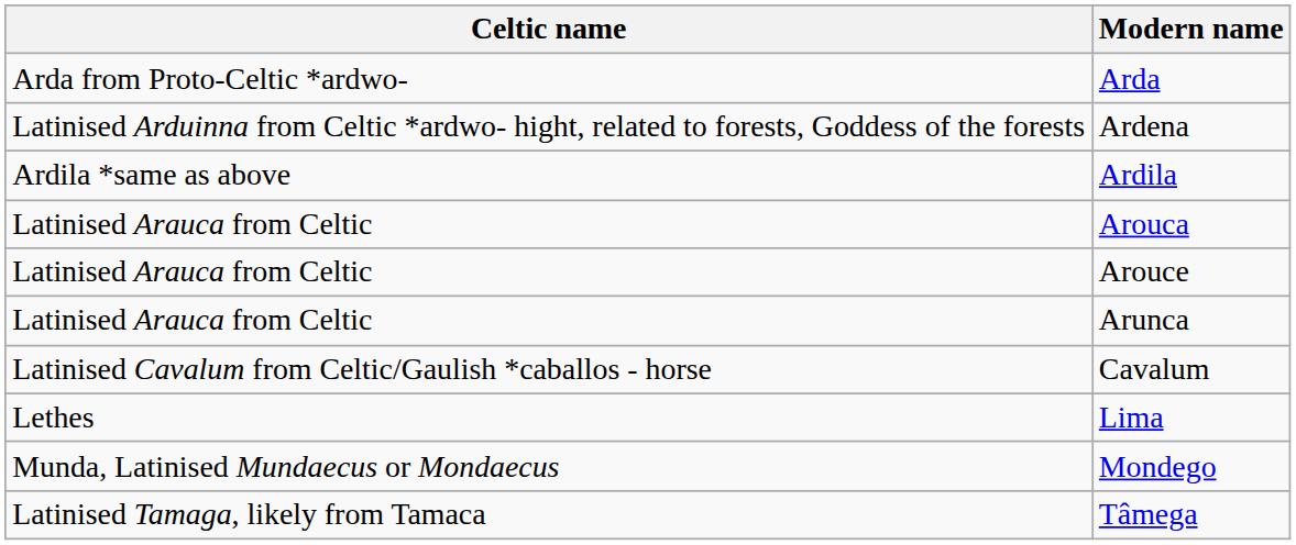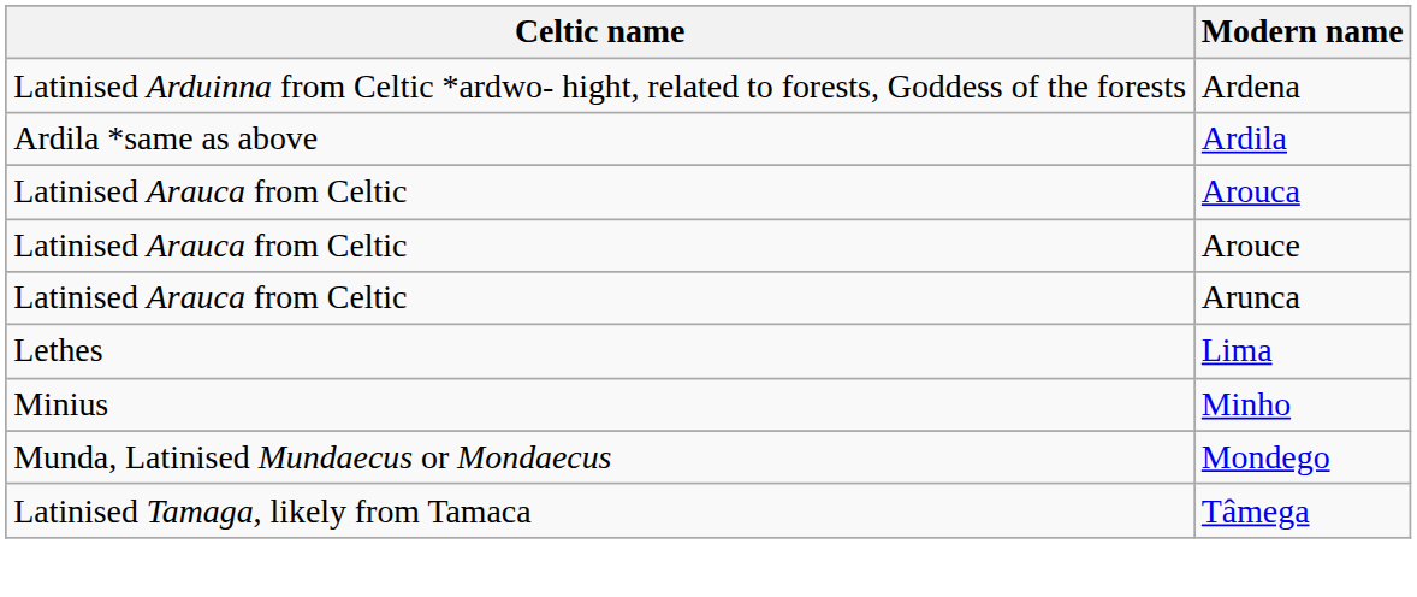 <table class="wikitable">
 <tr>
 <th>Celtic name</th>
 <th>Modern name</th>
-</tr>
-<tr>
-<td>Arda from Proto-Celtic *ardwo- </td>
-<td><a href='#'>Arda</a></td>
 </tr>
 <tr>
 <td>Latinised <em>Arduinna</em> from Celtic *ardwo- hight, related to forests, Goddess of the forests </td>
 <td>Ardena</td>
 </tr>
 <tr>
 <td>Ardila *same as above</td>
 <td><a href='#'>Ardila</a></td>
 </tr>
 <tr>
 <td>Latinised <em>Arauca</em> from Celtic</td>
 <td><a href='#'>Arouca</a></td>
 </tr>
 <tr>
 <td>Latinised <em>Arauca</em> from Celtic</td>
 <td>Arouce</td>
 </tr>
 <tr>
 <td>Latinised <em>Arauca</em> from Celtic</td>
 <td>Arunca</td>
 </tr>
 <tr>
-<td>Latinised <em>Cavalum</em> from Celtic/Gaulish *caballos - horse</td>
-<td>Cavalum</td>
+<td>Lethes</td>
+<td><a href='#'>Lima</a></td>
 </tr>
 <tr>
-<td>Lethes</td>
-<td><a href='#'>Lima</a></td>
+<td>Minius</td>
+<td><a href='#'>Minho</a></td>
 </tr>
 <tr>
 <td>Munda, Latinised <em>Mundaecus</em> or <em>Mondaecus</em></td>
 <td><a href='#'>Mondego</a></td>
 </tr>
 <tr>
 <td>Latinised <em>Tamaga</em>, likely from Tamaca</td>
 <td><a href='#'>Tâmega</a></td>
 </tr>
 </table>
